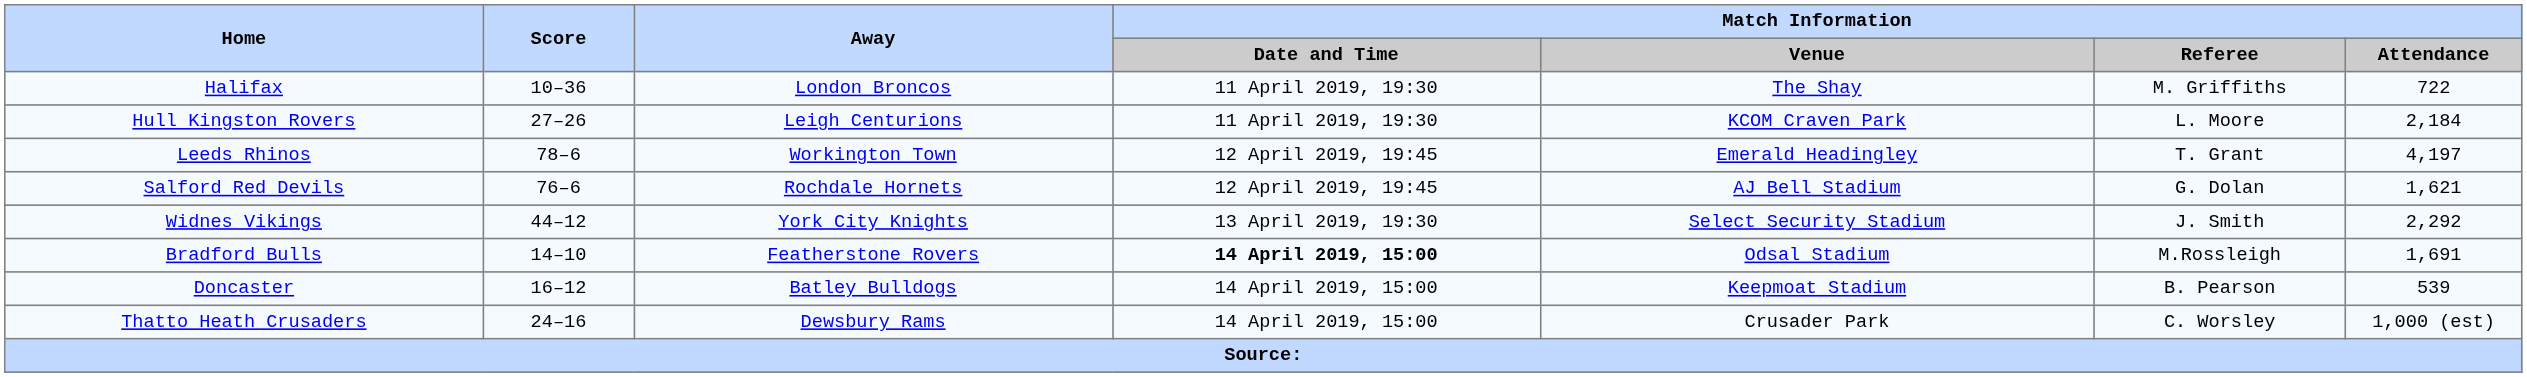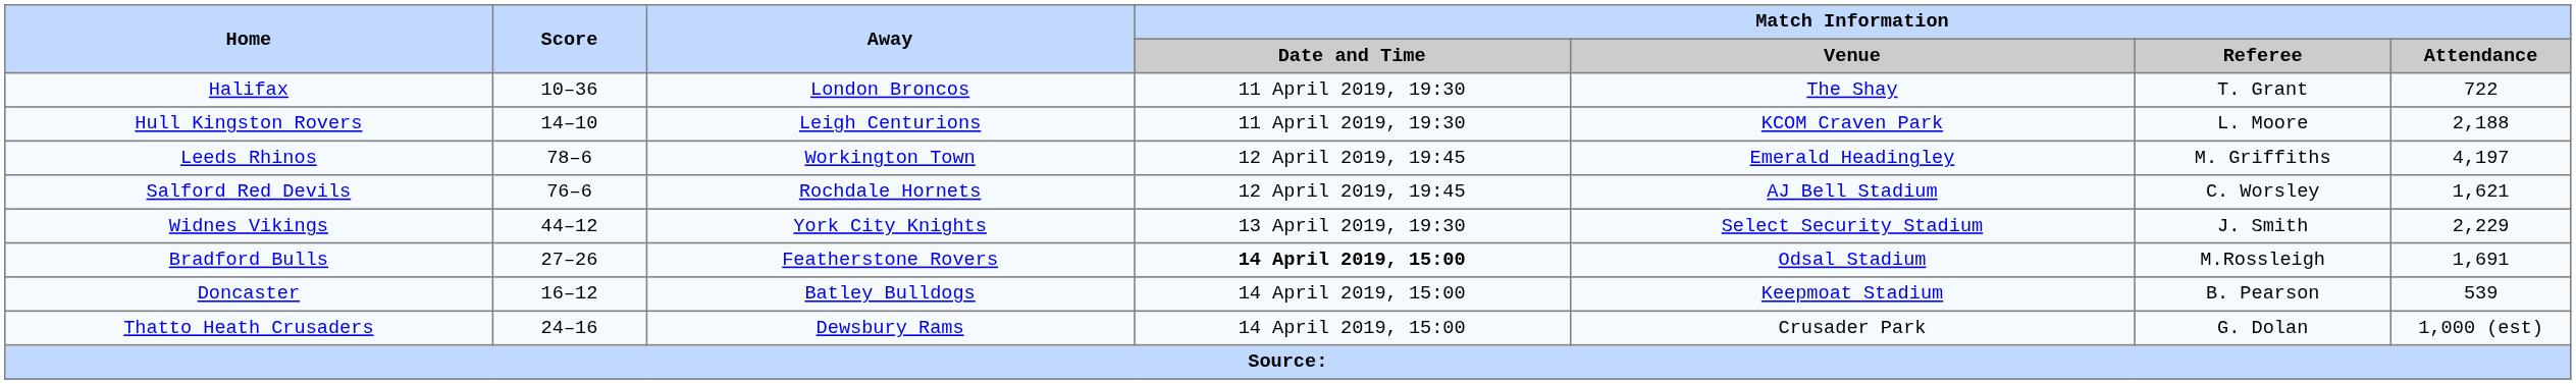 <table border=1 style="border-collapse:collapse; font-size:90%; text-align:center"; cellpadding=3 cellspacing=0 width=100%>
 <tr style="background:#c1d8ff">
 <th rowspan="2" width=19%>Home</th>
 <th rowspan="2" width=6%>Score</th>
 <th rowspan="2" width=19%>Away</th>
 <th colspan="6">Match Information</th>
 </tr>
 <tr style="background:#cccccc">
 <th width=17%>Date and Time</th>
 <th width=22%>Venue</th>
 <th width=10%>Referee</th>
 <th width=7%>Attendance</th>
 </tr>
 <tr style="background:#f5faff">
 <td> <a href='#'>Halifax</a></td>
 <td>10–36</td>
 <td> <a href='#'>London Broncos</a></td>
 <td>11 April 2019, 19:30</td>
 <td><a href='#'>The Shay</a></td>
-<td>M. Griffiths</td>
+<td>T. Grant</td>
 <td>722</td>
 </tr>
 <tr style="background:#f5faff">
 <td> <a href='#'>Hull Kingston Rovers</a></td>
-<td>27–26</td>
+<td>14–10</td>
 <td> <a href='#'>Leigh Centurions</a></td>
 <td>11 April 2019, 19:30</td>
 <td><a href='#'>KCOM Craven Park</a></td>
 <td>L. Moore</td>
-<td>2,184</td>
+<td>2,188</td>
 </tr>
 <tr style="background:#f5faff">
 <td> <a href='#'>Leeds Rhinos</a></td>
 <td>78–6</td>
 <td> <a href='#'>Workington Town</a></td>
 <td>12 April 2019, 19:45</td>
 <td><a href='#'>Emerald Headingley</a></td>
-<td>T. Grant</td>
+<td>M. Griffiths</td>
 <td>4,197</td>
 </tr>
 <tr style="background:#f5faff">
 <td> <a href='#'>Salford Red Devils</a></td>
 <td>76–6</td>
 <td> <a href='#'>Rochdale Hornets</a></td>
 <td>12 April 2019, 19:45</td>
 <td><a href='#'>AJ Bell Stadium</a></td>
-<td>G. Dolan</td>
+<td>C. Worsley</td>
 <td>1,621</td>
 </tr>
 <tr style="background:#f5faff">
 <td> <a href='#'>Widnes Vikings</a></td>
 <td>44–12</td>
 <td> <a href='#'>York City Knights</a></td>
 <td>13 April 2019, 19:30</td>
 <td><a href='#'>Select Security Stadium</a></td>
 <td>J. Smith</td>
-<td>2,292</td>
+<td>2,229</td>
 </tr>
 <tr style="background:#f5faff">
 <td> <a href='#'>Bradford Bulls</a></td>
-<td>14–10</td>
+<td>27–26</td>
 <td> <a href='#'>Featherstone Rovers</a></td>
 <td><strong>14 April 2019, 15:00</strong></td>
 <td><a href='#'>Odsal Stadium</a></td>
 <td>M.Rossleigh</td>
 <td>1,691</td>
 </tr>
 <tr style="background:#f5faff">
 <td> <a href='#'>Doncaster</a></td>
 <td>16–12</td>
 <td> <a href='#'>Batley Bulldogs</a></td>
 <td>14 April 2019, 15:00</td>
 <td><a href='#'>Keepmoat Stadium</a></td>
 <td>B. Pearson</td>
 <td>539</td>
 </tr>
 <tr style="background:#f5faff">
 <td><a href='#'>Thatto Heath Crusaders</a></td>
 <td>24–16</td>
 <td> <a href='#'>Dewsbury Rams</a></td>
 <td>14 April 2019, 15:00</td>
 <td>Crusader Park</td>
-<td>C. Worsley</td>
+<td>G. Dolan</td>
 <td>1,000 (est)</td>
 </tr>
 <tr style="background:#c1d8ff">
 <th colspan="12">Source:</th>
 </tr>
 </table>
